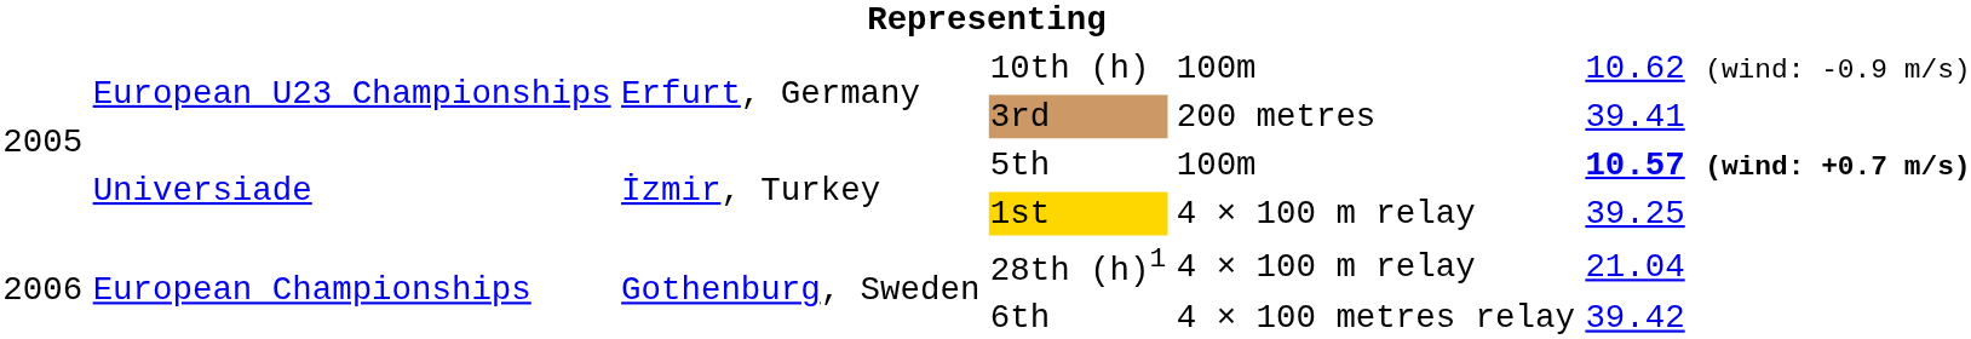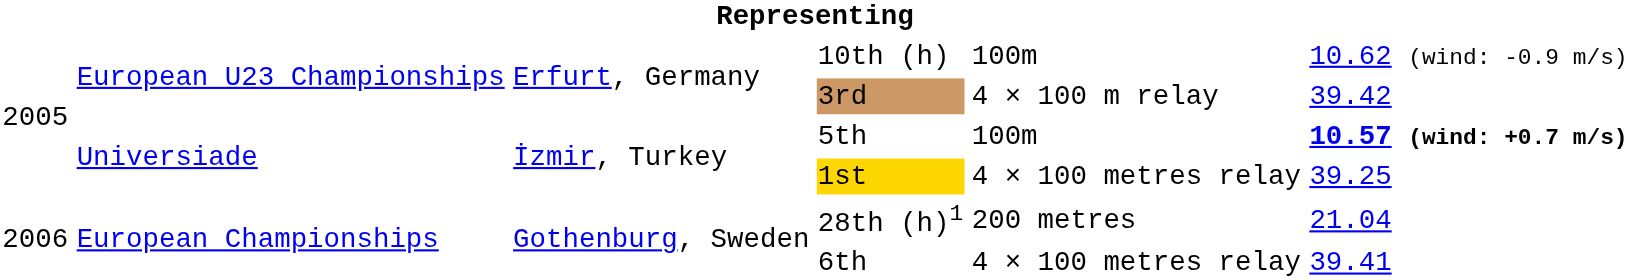 <table>
 <tr>
 <th colspan="6">Representing </th>
 </tr>
 <tr>
 <td rowspan=4>2005</td>
 <td rowspan=2><a href='#'>European U23 Championships</a></td>
 <td rowspan=2><a href='#'>Erfurt</a>, Germany</td>
 <td>10th (h)</td>
 <td>100m</td>
 <td><a href='#'>10.62</a> <small>(wind: -0.9 m/s)</small></td>
 </tr>
 <tr>
 <td bgcolor="cc9966">3rd</td>
-<td>200 metres</td>
-<td><a href='#'>39.41</a> </td>
+<td>4 × 100 m relay</td>
+<td><a href='#'>39.42</a></td>
 </tr>
 <tr>
 <td rowspan=2><a href='#'>Universiade</a></td>
 <td rowspan=2><a href='#'>İzmir</a>, Turkey</td>
 <td>5th</td>
 <td>100m</td>
 <td><strong><a href='#'>10.57</a> <small>(wind: +0.7 m/s)</small></strong></td>
 </tr>
 <tr>
 <td bgcolor=gold>1st</td>
-<td>4 × 100 m relay</td>
+<td>4 × 100 metres relay</td>
 <td><a href='#'>39.25</a></td>
 </tr>
 <tr>
 <td rowspan=2>2006</td>
 <td rowspan=2><a href='#'>European Championships</a></td>
 <td rowspan=2><a href='#'>Gothenburg</a>, Sweden</td>
 <td>28th (h)<sup>1</sup></td>
-<td>4 × 100 m relay</td>
+<td>200 metres</td>
 <td><a href='#'>21.04</a></td>
 </tr>
 <tr>
 <td>6th</td>
 <td>4 × 100 metres relay</td>
-<td><a href='#'>39.42</a></td>
+<td><a href='#'>39.41</a> </td>
 </tr>
 </table>
